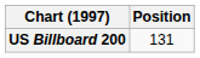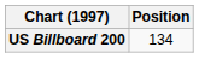 <table class="wikitable plainrowheaders" style="text-align:center">
 <tr>
 <th scope="col">Chart (1997)</th>
 <th scope="col">Position</th>
 </tr>
 <tr>
 <th scope="row">US <em>Billboard</em> 200</th>
-<td>131</td>
+<td>134</td>
 </tr>
 </table>
